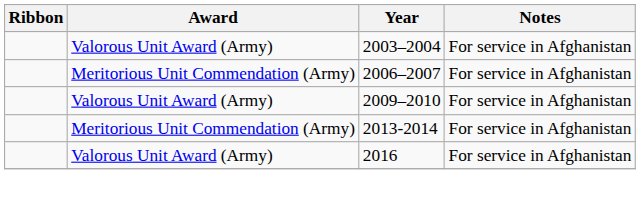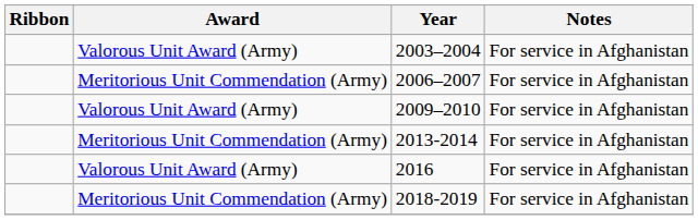 <table class="wikitable">
 <tr style="background:#efefef;">
 <th>Ribbon</th>
 <th>Award</th>
 <th>Year</th>
 <th>Notes</th>
 </tr>
 <tr>
 <td></td>
 <td><a href='#'>Valorous Unit Award</a> (Army)</td>
 <td>2003–2004</td>
 <td>For service in Afghanistan</td>
 </tr>
 <tr>
 <td></td>
 <td><a href='#'>Meritorious Unit Commendation</a> (Army)</td>
 <td>2006–2007</td>
 <td>For service in Afghanistan</td>
 </tr>
 <tr>
 <td></td>
 <td><a href='#'>Valorous Unit Award</a> (Army)</td>
 <td>2009–2010</td>
 <td>For service in Afghanistan</td>
 </tr>
 <tr>
 <td></td>
 <td><a href='#'>Meritorious Unit Commendation</a> (Army)</td>
 <td>2013-2014</td>
 <td>For service in Afghanistan</td>
 </tr>
 <tr>
 <td></td>
 <td><a href='#'>Valorous Unit Award</a> (Army)</td>
 <td>2016</td>
 <td>For service in Afghanistan</td>
 </tr>
 <tr>
+<td></td>
+<td><a href='#'>Meritorious Unit Commendation</a> (Army)</td>
+<td>2018-2019</td>
+<td>For service in Afghanistan</td>
+</tr>
+<tr>
 </tr>
 </table>
